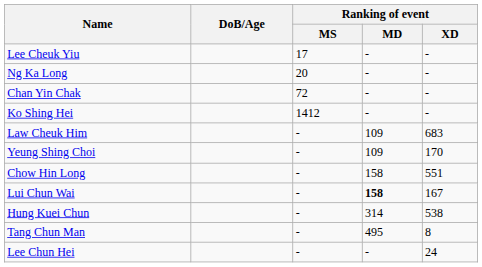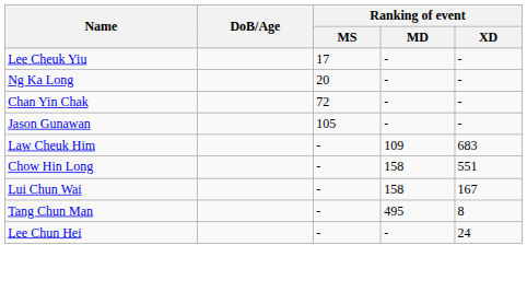 <table class="wikitable" style="width:600px; font-size:95%;">
 <tr>
 <th rowspan="2" align="left">Name</th>
 <th rowspan="2" align="left">DoB/Age</th>
 <th colspan="3" align="center">Ranking of event</th>
 </tr>
 <tr>
 <th align="center">MS</th>
 <th>MD</th>
 <th align="center">XD</th>
 </tr>
 <tr>
 <td><a href='#'>Lee Cheuk Yiu</a></td>
 <td></td>
 <td>17</td>
 <td>-</td>
 <td>-</td>
 </tr>
 <tr>
 <td><a href='#'>Ng Ka Long</a></td>
 <td></td>
 <td>20</td>
 <td>-</td>
 <td>-</td>
 </tr>
 <tr>
 <td><a href='#'>Chan Yin Chak</a></td>
 <td></td>
 <td>72</td>
 <td>-</td>
 <td>-</td>
 </tr>
 <tr>
-<td><a href='#'>Ko Shing Hei</a></td>
+<td><a href='#'>Jason Gunawan</a></td>
 <td></td>
-<td>1412</td>
+<td>105</td>
 <td>-</td>
 <td>-</td>
 </tr>
 <tr>
 <td><a href='#'>Law Cheuk Him</a></td>
 <td></td>
 <td>-</td>
 <td>109</td>
 <td>683</td>
-</tr>
-<tr>
-<td><a href='#'>Yeung Shing Choi</a></td>
-<td></td>
-<td>-</td>
-<td>109</td>
-<td>170</td>
 </tr>
 <tr>
 <td><a href='#'>Chow Hin Long</a></td>
 <td></td>
 <td>-</td>
 <td>158</td>
 <td>551</td>
 </tr>
 <tr>
 <td><a href='#'>Lui Chun Wai</a></td>
 <td></td>
 <td>-</td>
-<td><strong>158</strong></td>
+<td>158</td>
 <td>167</td>
-</tr>
-<tr>
-<td><a href='#'>Hung Kuei Chun</a></td>
-<td></td>
-<td>-</td>
-<td>314</td>
-<td>538</td>
 </tr>
 <tr>
 <td><a href='#'>Tang Chun Man</a></td>
 <td></td>
 <td>-</td>
 <td>495</td>
 <td>8</td>
 </tr>
 <tr>
 <td><a href='#'>Lee Chun Hei</a></td>
 <td></td>
 <td>-</td>
 <td>-</td>
 <td>24</td>
 </tr>
 </table>
